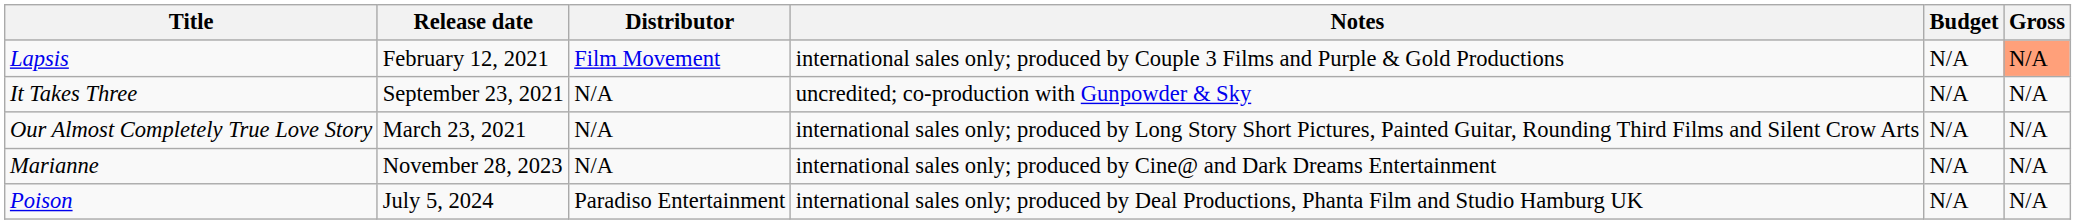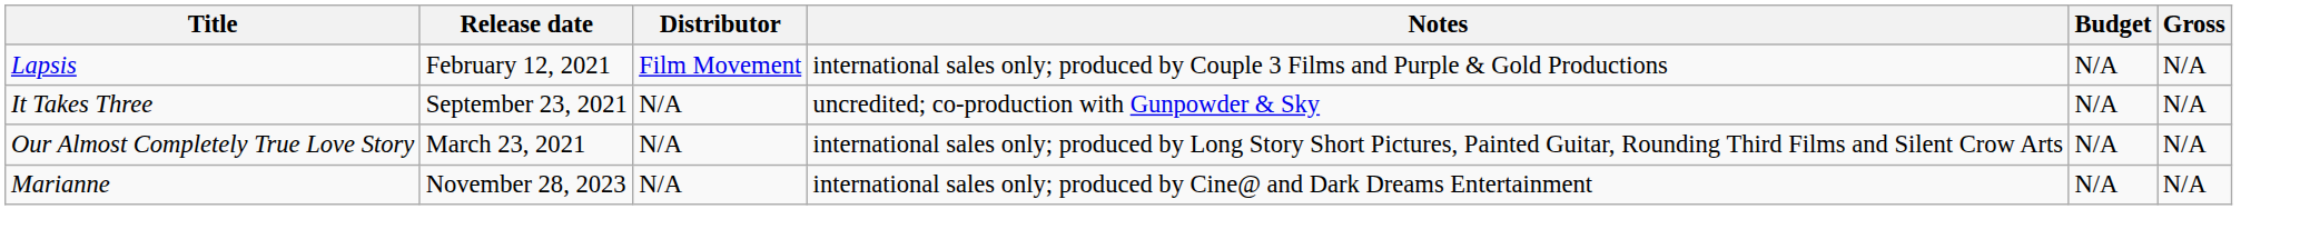 <table class="wikitable sortable">
 <tr>
 <th>Title</th>
 <th>Release date</th>
 <th>Distributor</th>
 <th>Notes</th>
 <th>Budget</th>
 <th>Gross</th>
 </tr>
 <tr>
 <td><em><a href='#'>Lapsis</a></em></td>
 <td>February 12, 2021</td>
 <td><a href='#'>Film Movement</a></td>
 <td>international sales only; produced by Couple 3 Films and Purple & Gold Productions</td>
 <td>N/A</td>
-<td style="background: lightsalmon;">N/A</td>
+<td>N/A</td>
 </tr>
 <tr>
 <td><em>It Takes Three</em></td>
 <td>September 23, 2021</td>
 <td>N/A</td>
 <td>uncredited; co-production with <a href='#'>Gunpowder & Sky</a></td>
 <td>N/A</td>
 <td>N/A</td>
 </tr>
 <tr>
 <td><em>Our Almost Completely True Love Story</em></td>
 <td>March 23, 2021</td>
 <td>N/A</td>
 <td>international sales only; produced by Long Story Short Pictures, Painted Guitar, Rounding Third Films and Silent Crow Arts</td>
 <td>N/A</td>
 <td>N/A</td>
 </tr>
 <tr>
 <td><em>Marianne</em></td>
 <td>November 28, 2023</td>
 <td>N/A</td>
 <td>international sales only; produced by Cine@ and Dark Dreams Entertainment</td>
 <td>N/A</td>
 <td>N/A</td>
 </tr>
-<tr>
-<td><em><a href='#'>Poison</a></em></td>
-<td>July 5, 2024</td>
-<td>Paradiso Entertainment</td>
-<td>international sales only; produced by Deal Productions, Phanta Film and Studio Hamburg UK</td>
-<td>N/A</td>
-<td>N/A</td>
-</tr>
 </table>
